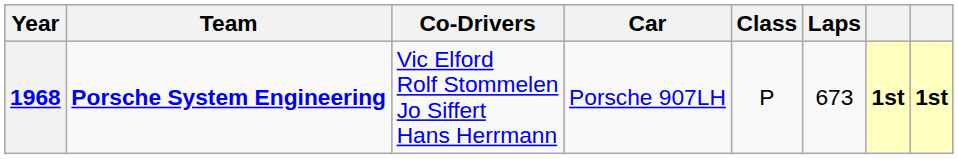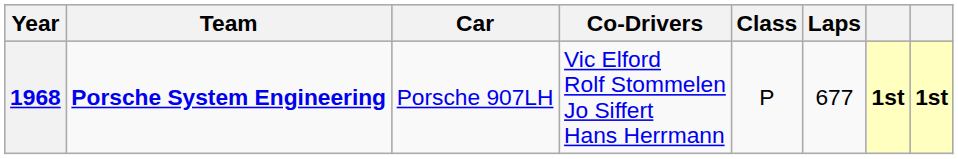 <table class="wikitable" style="text-align:center; font-size:90%">
 <tr>
 <th>Year</th>
 <th>Team</th>
+<th>Car</th>
 <th>Co-Drivers</th>
-<th>Car</th>
 <th>Class</th>
 <th>Laps</th>
 <th></th>
 <th></th>
 </tr>
 <tr>
 <th><a href='#'>1968</a></th>
 <td align=left><strong> <a href='#'>Porsche System Engineering</a></strong></td>
+<td align=left><a href='#'>Porsche 907LH</a></td>
 <td align=left> <a href='#'>Vic Elford</a><br> <a href='#'>Rolf Stommelen</a><br> <a href='#'>Jo Siffert</a><br> <a href='#'>Hans Herrmann</a></td>
-<td align=left><a href='#'>Porsche 907LH</a></td>
 <td>P</td>
-<td>673</td>
+<td>677</td>
 <td style="background:#ffffbf;"><strong>1st</strong></td>
 <td style="background:#ffffbf;"><strong>1st</strong></td>
 </tr>
 </table>
